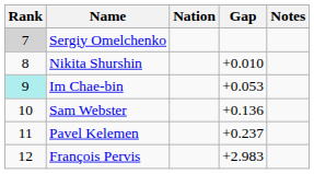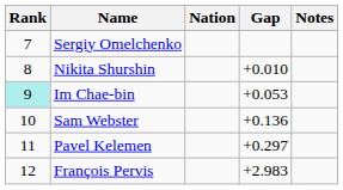 <table class="wikitable sortable" style="text-align:center">
 <tr>
 <th>Rank</th>
 <th>Name</th>
 <th>Nation</th>
 <th>Gap</th>
 <th>Notes</th>
 </tr>
 <tr>
-<td style="background: lightgrey;">7</td>
+<td>7</td>
 <td align=left><a href='#'>Sergiy Omelchenko</a></td>
 <td align=left></td>
 <td></td>
 <td></td>
 </tr>
 <tr>
 <td>8</td>
 <td align=left><a href='#'>Nikita Shurshin</a></td>
 <td align=left></td>
 <td>+0.010</td>
 <td></td>
 </tr>
 <tr>
 <td style="background: paleturquoise;">9</td>
 <td align=left><a href='#'>Im Chae-bin</a></td>
 <td align=left></td>
 <td>+0.053</td>
 <td></td>
 </tr>
 <tr>
 <td>10</td>
 <td align=left><a href='#'>Sam Webster</a></td>
 <td align=left></td>
 <td>+0.136</td>
 <td></td>
 </tr>
 <tr>
 <td>11</td>
 <td align=left><a href='#'>Pavel Kelemen</a></td>
 <td align=left></td>
-<td>+0.237</td>
+<td>+0.297</td>
 <td></td>
 </tr>
 <tr>
 <td>12</td>
 <td align=left><a href='#'>François Pervis</a></td>
 <td align=left></td>
 <td>+2.983</td>
 <td></td>
 </tr>
 </table>
